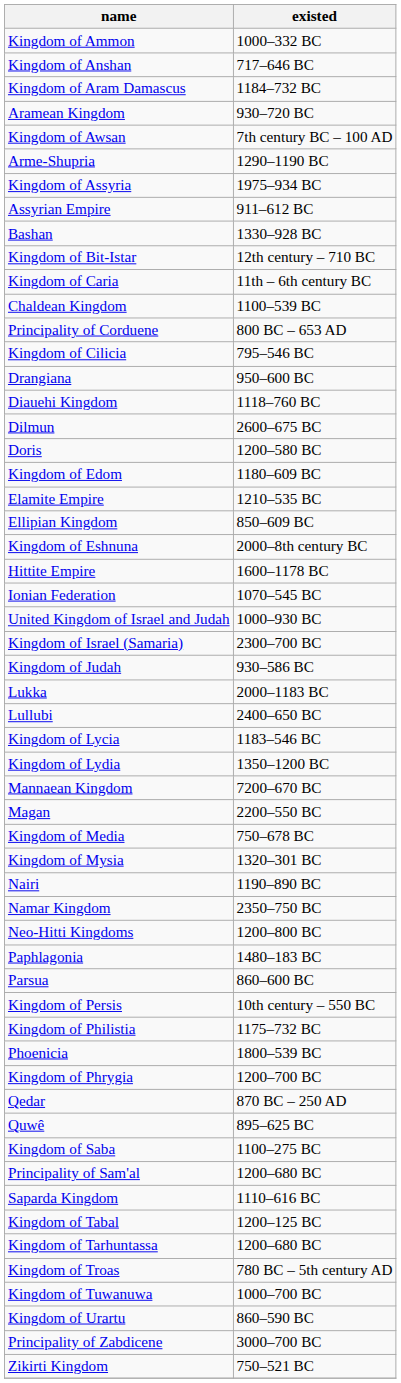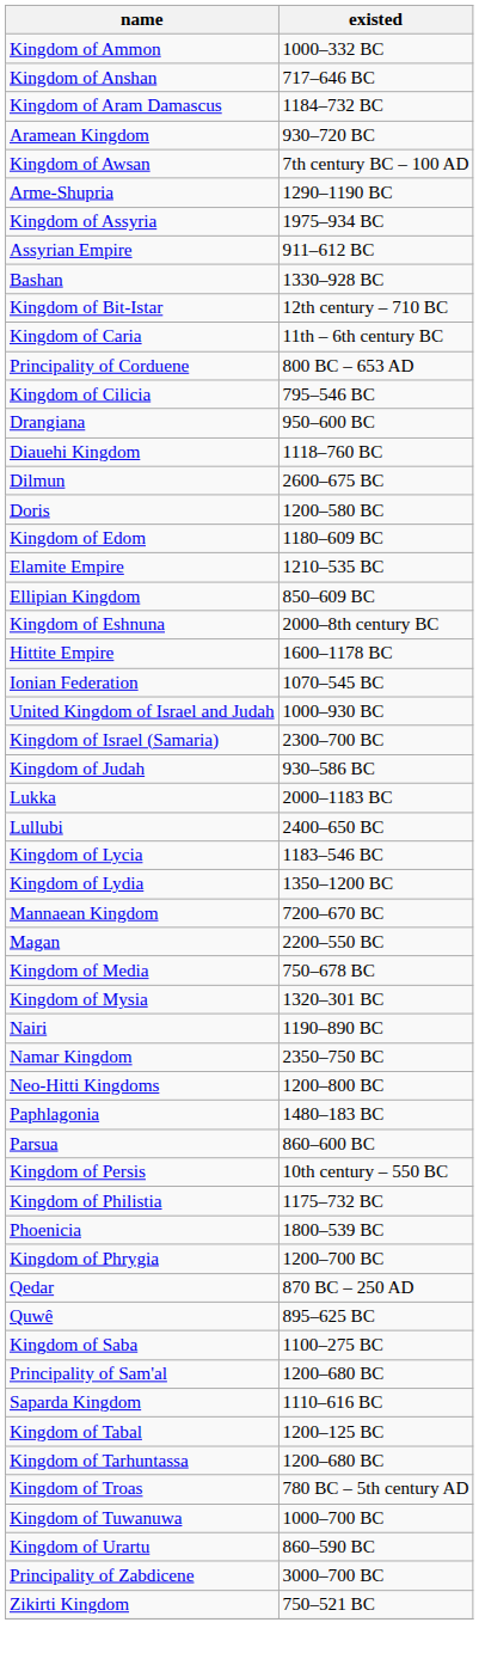 <table class=wikitable border="1">
 <tr>
 <th>name</th>
 <th>existed</th>
 </tr>
 <tr>
 <td><a href='#'>Kingdom of Ammon</a></td>
 <td>1000–332 BC</td>
 </tr>
 <tr>
 <td><a href='#'>Kingdom of Anshan</a></td>
 <td>717–646 BC</td>
 </tr>
 <tr>
 <td><a href='#'>Kingdom of Aram Damascus</a></td>
 <td>1184–732 BC</td>
 </tr>
 <tr>
 <td><a href='#'>Aramean Kingdom</a></td>
 <td>930–720 BC</td>
 </tr>
 <tr>
 <td><a href='#'>Kingdom of Awsan</a></td>
 <td>7th century BC – 100 AD</td>
 </tr>
 <tr>
 <td><a href='#'>Arme-Shupria</a></td>
 <td>1290–1190 BC</td>
 </tr>
 <tr>
 <td><a href='#'>Kingdom of Assyria</a></td>
 <td>1975–934 BC</td>
 </tr>
 <tr>
 <td><a href='#'>Assyrian Empire</a></td>
 <td>911–612 BC</td>
 </tr>
 <tr>
 <td><a href='#'>Bashan</a></td>
 <td>1330–928 BC</td>
 </tr>
 <tr>
 <td><a href='#'>Kingdom of Bit-Istar</a></td>
 <td>12th century – 710 BC</td>
 </tr>
 <tr>
 <td><a href='#'>Kingdom of Caria</a></td>
 <td>11th – 6th century BC</td>
-</tr>
-<tr>
-<td><a href='#'>Chaldean Kingdom</a></td>
-<td>1100–539 BC</td>
 </tr>
 <tr>
 <td><a href='#'>Principality of Corduene</a></td>
 <td>800 BC – 653 AD</td>
 </tr>
 <tr>
 <td><a href='#'>Kingdom of Cilicia</a></td>
 <td>795–546 BC</td>
 </tr>
 <tr>
 <td><a href='#'>Drangiana</a></td>
 <td>950–600 BC</td>
 </tr>
 <tr>
 <td><a href='#'>Diauehi Kingdom</a></td>
 <td>1118–760 BC</td>
 </tr>
 <tr>
 <td><a href='#'>Dilmun</a></td>
 <td>2600–675 BC</td>
 </tr>
 <tr>
 <td><a href='#'>Doris</a></td>
 <td>1200–580 BC</td>
 </tr>
 <tr>
 <td><a href='#'>Kingdom of Edom</a></td>
 <td>1180–609 BC</td>
 </tr>
 <tr>
 <td><a href='#'>Elamite Empire</a></td>
 <td>1210–535 BC</td>
 </tr>
 <tr>
 <td><a href='#'>Ellipian Kingdom</a></td>
 <td>850–609 BC</td>
 </tr>
 <tr>
 <td><a href='#'>Kingdom of Eshnuna</a></td>
 <td>2000–8th century BC</td>
 </tr>
 <tr>
 <td><a href='#'>Hittite Empire</a></td>
 <td>1600–1178 BC</td>
 </tr>
 <tr>
 <td><a href='#'>Ionian Federation</a></td>
 <td>1070–545 BC</td>
 </tr>
 <tr>
 <td><a href='#'>United Kingdom of Israel and Judah</a></td>
 <td>1000–930 BC</td>
 </tr>
 <tr>
 <td><a href='#'>Kingdom of Israel (Samaria)</a></td>
 <td>2300–700 BC</td>
 </tr>
 <tr>
 <td><a href='#'>Kingdom of Judah</a></td>
 <td>930–586 BC</td>
 </tr>
 <tr>
 <td><a href='#'>Lukka</a></td>
 <td>2000–1183 BC</td>
 </tr>
 <tr>
 <td><a href='#'>Lullubi</a></td>
 <td>2400–650 BC</td>
 </tr>
 <tr>
 <td><a href='#'>Kingdom of Lycia</a></td>
 <td>1183–546 BC</td>
 </tr>
 <tr>
 <td><a href='#'>Kingdom of Lydia</a></td>
 <td>1350–1200 BC</td>
 </tr>
 <tr>
 <td><a href='#'>Mannaean Kingdom</a></td>
 <td>7200–670 BC</td>
 </tr>
 <tr>
 <td><a href='#'>Magan</a></td>
 <td>2200–550 BC</td>
 </tr>
 <tr>
 <td><a href='#'>Kingdom of Media</a></td>
 <td>750–678 BC</td>
 </tr>
 <tr>
 <td><a href='#'>Kingdom of Mysia</a></td>
 <td>1320–301 BC </td>
 </tr>
 <tr>
 <td><a href='#'>Nairi</a></td>
 <td>1190–890 BC</td>
 </tr>
 <tr>
 <td><a href='#'>Namar Kingdom</a></td>
 <td>2350–750 BC</td>
 </tr>
 <tr>
 <td><a href='#'>Neo-Hitti Kingdoms</a></td>
 <td>1200–800 BC</td>
 </tr>
 <tr>
 <td><a href='#'>Paphlagonia</a></td>
 <td>1480–183 BC</td>
 </tr>
 <tr>
 <td><a href='#'>Parsua</a></td>
 <td>860–600 BC</td>
 </tr>
 <tr>
 <td><a href='#'>Kingdom of Persis</a></td>
 <td>10th century – 550 BC</td>
 </tr>
 <tr>
 <td><a href='#'>Kingdom of Philistia</a></td>
 <td>1175–732 BC</td>
 </tr>
 <tr>
 <td><a href='#'>Phoenicia</a></td>
 <td>1800–539 BC</td>
 </tr>
 <tr>
 <td><a href='#'>Kingdom of Phrygia</a></td>
 <td>1200–700 BC</td>
 </tr>
 <tr>
 <td><a href='#'>Qedar</a></td>
 <td>870 BC – 250 AD</td>
 </tr>
 <tr>
 <td><a href='#'>Quwê</a></td>
 <td>895–625 BC</td>
 </tr>
 <tr>
 <td><a href='#'>Kingdom of Saba</a></td>
 <td>1100–275 BC</td>
 </tr>
 <tr>
 <td><a href='#'>Principality of Sam'al</a></td>
 <td>1200–680 BC</td>
 </tr>
 <tr>
 <td><a href='#'>Saparda Kingdom</a></td>
 <td>1110–616 BC</td>
 </tr>
 <tr>
 <td><a href='#'>Kingdom of Tabal</a></td>
 <td>1200–125 BC</td>
 </tr>
 <tr>
 <td><a href='#'>Kingdom of Tarhuntassa</a></td>
 <td>1200–680 BC</td>
 </tr>
 <tr>
 <td><a href='#'>Kingdom of Troas</a></td>
 <td>780 BC – 5th century AD</td>
 </tr>
 <tr>
 <td><a href='#'>Kingdom of Tuwanuwa</a></td>
 <td>1000–700 BC</td>
 </tr>
 <tr>
 <td><a href='#'>Kingdom of Urartu</a></td>
 <td>860–590 BC</td>
 </tr>
 <tr>
 <td><a href='#'>Principality of Zabdicene</a></td>
 <td>3000–700 BC</td>
 </tr>
 <tr>
 <td><a href='#'>Zikirti Kingdom</a></td>
 <td>750–521 BC</td>
 </tr>
 <tr>
 </tr>
 </table>
